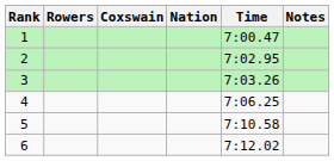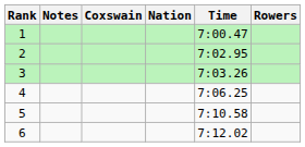 <table class="wikitable sortable" style=text-align:center>
 <tr>
 <th>Rank</th>
-<th>Rowers</th>
+<th>Notes</th>
 <th>Coxswain</th>
 <th>Nation</th>
 <th>Time</th>
-<th>Notes</th>
+<th>Rowers</th>
 </tr>
 <tr bgcolor=bbf3bb>
 <td>1</td>
-<td align=left></td>
+<td></td>
 <td align=left></td>
 <td align=left></td>
 <td>7:00.47</td>
-<td></td>
+<td align=left></td>
 </tr>
 <tr bgcolor=bbf3bb>
 <td>2</td>
-<td align=left></td>
+<td></td>
 <td align=left></td>
 <td align=left></td>
 <td>7:02.95</td>
-<td></td>
+<td align=left></td>
 </tr>
 <tr bgcolor=bbf3bb>
 <td>3</td>
-<td align=left></td>
+<td></td>
 <td align=left></td>
 <td align=left></td>
 <td>7:03.26</td>
-<td></td>
+<td align=left></td>
 </tr>
 <tr>
 <td>4</td>
-<td align=left></td>
+<td></td>
 <td align=left></td>
 <td align=left></td>
 <td>7:06.25</td>
-<td></td>
+<td align=left></td>
 </tr>
 <tr>
 <td>5</td>
-<td align=left></td>
+<td></td>
 <td align=left></td>
 <td align=left></td>
 <td>7:10.58</td>
-<td></td>
+<td align=left></td>
 </tr>
 <tr>
 <td>6</td>
-<td align=left></td>
+<td></td>
 <td align=left></td>
 <td align=left></td>
 <td>7:12.02</td>
-<td></td>
+<td align=left></td>
 </tr>
 </table>
